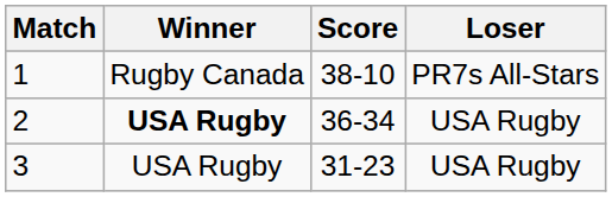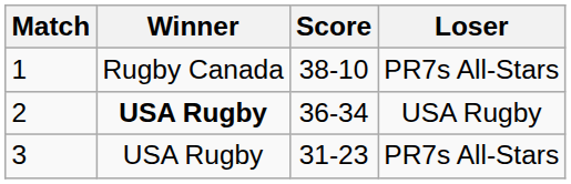 <table class="wikitable">
 <tr>
 <th>Match</th>
 <th>Winner</th>
 <th>Score</th>
 <th>Loser</th>
 </tr>
 <tr>
 <td>1</td>
 <td align="center">Rugby Canada</td>
 <td align="center">38-10</td>
 <td align="center">PR7s All-Stars</td>
 </tr>
 <tr>
 <td>2</td>
 <td align="center"><strong>USA Rugby</strong></td>
 <td align="center">36-34</td>
 <td align="center">USA Rugby</td>
 </tr>
 <tr>
 <td>3</td>
 <td align="center">USA Rugby</td>
 <td align="center">31-23</td>
-<td align="center">USA Rugby</td>
+<td align="center">PR7s All-Stars</td>
 </tr>
 </table>
